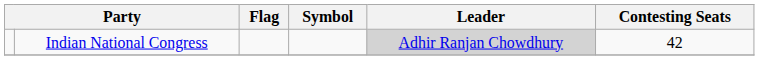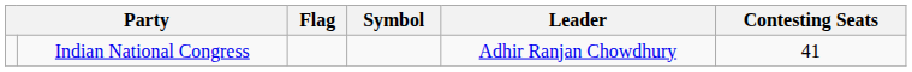 <table class="wikitable" width="60%" style="text-align:center">
 <tr>
 <th colspan="2">Party</th>
 <th>Flag</th>
 <th>Symbol</th>
 <th>Leader</th>
 <th>Contesting Seats</th>
 </tr>
 <tr>
 <td></td>
 <td><a href='#'>Indian National Congress</a></td>
 <td></td>
 <td></td>
-<td style="background: lightgrey;"><a href='#'>Adhir Ranjan Chowdhury</a></td>
-<td>42</td>
+<td><a href='#'>Adhir Ranjan Chowdhury</a></td>
+<td>41</td>
 </tr>
 <tr>
 </tr>
 </table>
